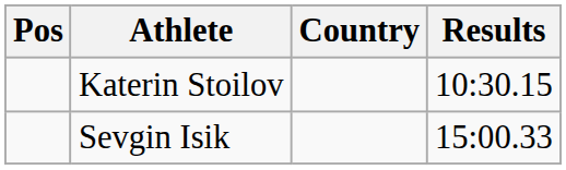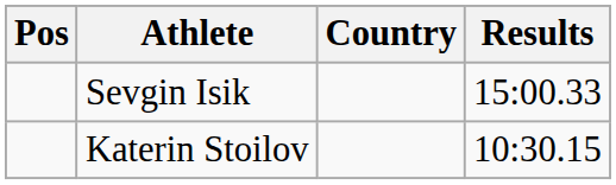 <table class="wikitable">
 <tr>
 <th>Pos</th>
 <th>Athlete</th>
 <th>Country</th>
 <th>Results</th>
 </tr>
 <tr>
 <td align="center"></td>
+<td>Sevgin Isik</td>
+<td></td>
+<td>15:00.33</td>
+</tr>
+<tr>
+<td align="center"></td>
 <td>Katerin Stoilov</td>
 <td></td>
 <td>10:30.15</td>
 </tr>
-<tr>
-<td align="center"></td>
-<td>Sevgin Isik</td>
-<td></td>
-<td>15:00.33</td>
-</tr>
 </table>
